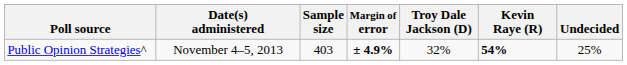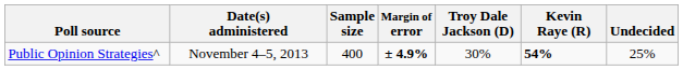 <table class="wikitable">
 <tr valign= bottom>
 <th style="width:180px;">Poll source</th>
 <th style="width:170px;">Date(s)<br>administered</th>
 <th class=small>Sample<br>size</th>
 <th><small>Margin of</small><br>error</th>
 <th style="width:90px;">Troy Dale<br>Jackson (D)</th>
 <th style="width:90px;">Kevin<br>Raye (R)</th>
 <th style="width:40px;">Undecided</th>
 </tr>
 <tr>
 <td><a href='#'>Public Opinion Strategies</a>^</td>
 <td align=center>November 4–5, 2013</td>
-<td align=center>403</td>
+<td align=center>400</td>
 <td align=center><strong>± 4.9%</strong></td>
-<td align=center>32%</td>
+<td align=center>30%</td>
 <td><strong>54%</strong></td>
 <td align=center>25%</td>
 </tr>
 </table>
